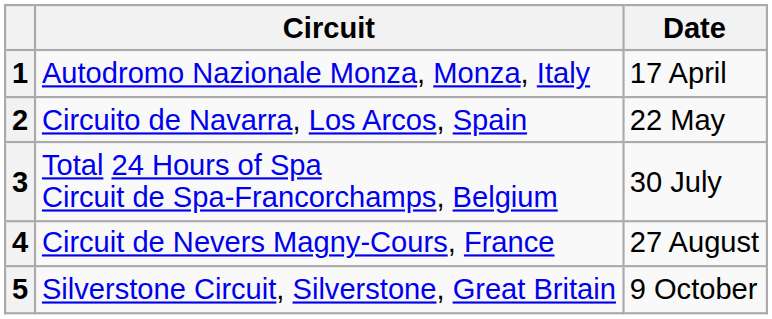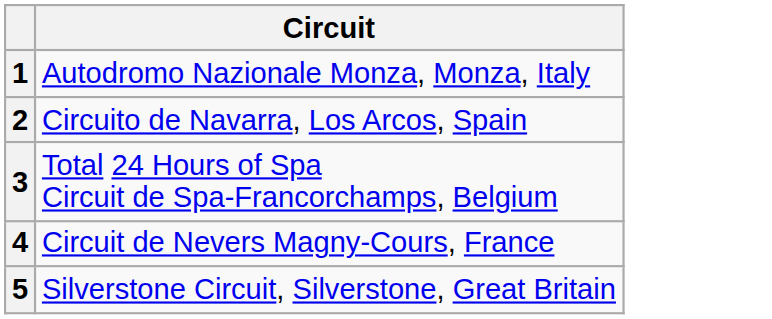 <table class="wikitable" style="font-size: 85%;">
 <tr>
 <th></th>
 <th>Circuit</th>
-<th>Date</th>
 </tr>
 <tr>
 <th>1</th>
 <td> <a href='#'>Autodromo Nazionale Monza</a>, <a href='#'>Monza</a>, <a href='#'>Italy</a></td>
-<td>17 April</td>
 </tr>
 <tr>
 <th>2</th>
 <td> <a href='#'>Circuito de Navarra</a>, <a href='#'>Los Arcos</a>, <a href='#'>Spain</a></td>
-<td>22 May</td>
 </tr>
 <tr>
 <th>3</th>
 <td> <a href='#'>Total</a> <a href='#'>24 Hours of Spa</a><br><a href='#'>Circuit de Spa-Francorchamps</a>, <a href='#'>Belgium</a></td>
-<td>30 July</td>
 </tr>
 <tr>
 <th>4</th>
 <td> <a href='#'>Circuit de Nevers Magny-Cours</a>, <a href='#'>France</a></td>
-<td>27 August</td>
 </tr>
 <tr>
 <th>5</th>
 <td> <a href='#'>Silverstone Circuit</a>, <a href='#'>Silverstone</a>, <a href='#'>Great Britain</a></td>
-<td>9 October</td>
 </tr>
 </table>
